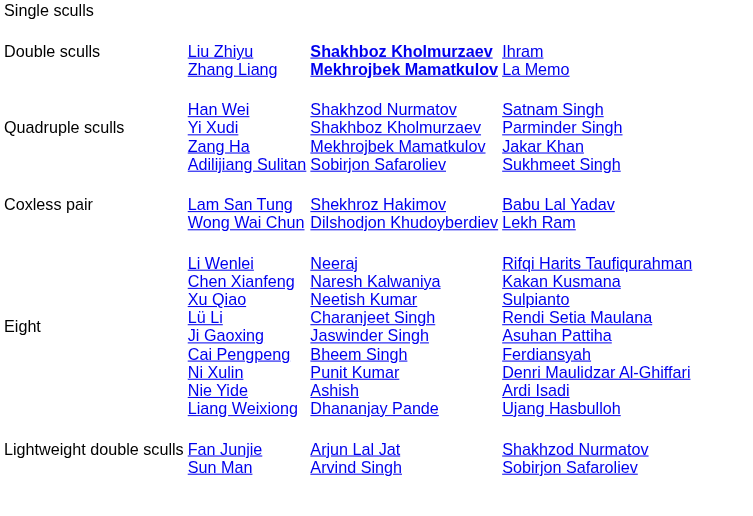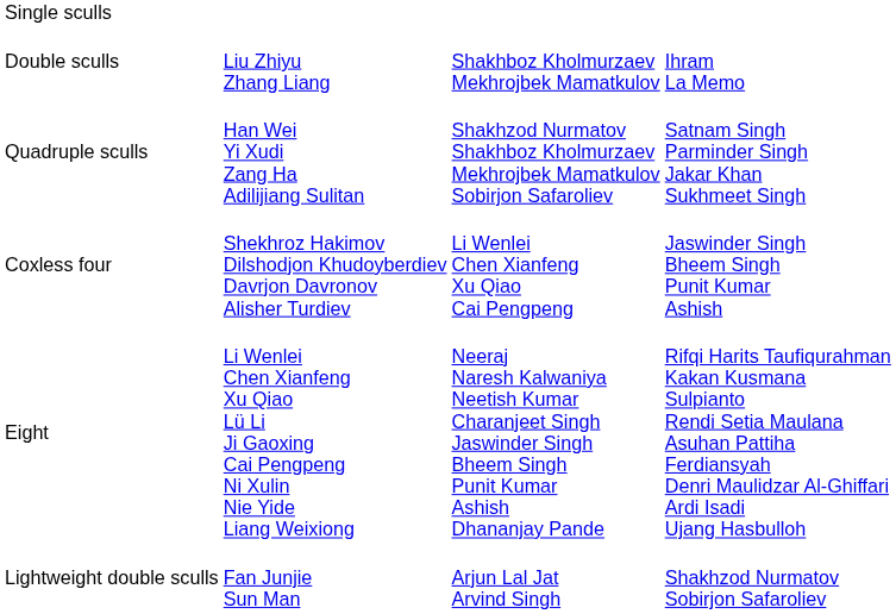 <table>
 <tr>
 <td>Single sculls<br></td>
 <td></td>
 <td></td>
 <td></td>
 </tr>
 <tr>
 <td>Double sculls<br></td>
 <td><br><a href='#'>Liu Zhiyu</a><br><a href='#'>Zhang Liang</a></td>
-<td><strong><br><a href='#'>Shakhboz Kholmurzaev</a><br><a href='#'>Mekhrojbek Mamatkulov</a></strong></td>
+<td><br><a href='#'>Shakhboz Kholmurzaev</a><br><a href='#'>Mekhrojbek Mamatkulov</a></td>
 <td><br><a href='#'>Ihram</a><br><a href='#'>La Memo</a></td>
 </tr>
 <tr>
 <td>Quadruple sculls<br></td>
 <td><br><a href='#'>Han Wei</a><br><a href='#'>Yi Xudi</a><br><a href='#'>Zang Ha</a><br><a href='#'>Adilijiang Sulitan</a></td>
 <td><br><a href='#'>Shakhzod Nurmatov</a><br><a href='#'>Shakhboz Kholmurzaev</a><br><a href='#'>Mekhrojbek Mamatkulov</a><br><a href='#'>Sobirjon Safaroliev</a></td>
 <td><br><a href='#'>Satnam Singh</a><br><a href='#'>Parminder Singh</a><br><a href='#'>Jakar Khan</a><br><a href='#'>Sukhmeet Singh</a></td>
 </tr>
 <tr>
-<td>Coxless pair<br></td>
-<td><br><a href='#'>Lam San Tung</a><br><a href='#'>Wong Wai Chun</a></td>
-<td><br><a href='#'>Shekhroz Hakimov</a><br><a href='#'>Dilshodjon Khudoyberdiev</a></td>
-<td><br><a href='#'>Babu Lal Yadav</a><br><a href='#'>Lekh Ram</a></td>
+<td>Coxless four<br></td>
+<td><br><a href='#'>Shekhroz Hakimov</a><br><a href='#'>Dilshodjon Khudoyberdiev</a><br><a href='#'>Davrjon Davronov</a><br><a href='#'>Alisher Turdiev</a></td>
+<td><br><a href='#'>Li Wenlei</a><br><a href='#'>Chen Xianfeng</a><br><a href='#'>Xu Qiao</a><br><a href='#'>Cai Pengpeng</a></td>
+<td><br><a href='#'>Jaswinder Singh</a><br><a href='#'>Bheem Singh</a><br><a href='#'>Punit Kumar</a><br><a href='#'>Ashish</a></td>
 </tr>
 <tr>
 <td>Eight<br></td>
 <td><br><a href='#'>Li Wenlei</a><br><a href='#'>Chen Xianfeng</a><br><a href='#'>Xu Qiao</a><br><a href='#'>Lü Li</a><br><a href='#'>Ji Gaoxing</a><br><a href='#'>Cai Pengpeng</a><br><a href='#'>Ni Xulin</a><br><a href='#'>Nie Yide</a><br><a href='#'>Liang Weixiong</a></td>
 <td><br><a href='#'>Neeraj</a><br><a href='#'>Naresh Kalwaniya</a><br><a href='#'>Neetish Kumar</a><br><a href='#'>Charanjeet Singh</a><br><a href='#'>Jaswinder Singh</a><br><a href='#'>Bheem Singh</a><br><a href='#'>Punit Kumar</a><br><a href='#'>Ashish</a><br><a href='#'>Dhananjay Pande</a></td>
 <td><br><a href='#'>Rifqi Harits Taufiqurahman</a><br><a href='#'>Kakan Kusmana</a><br><a href='#'>Sulpianto</a><br><a href='#'>Rendi Setia Maulana</a><br><a href='#'>Asuhan Pattiha</a><br><a href='#'>Ferdiansyah</a><br><a href='#'>Denri Maulidzar Al-Ghiffari</a><br><a href='#'>Ardi Isadi</a><br><a href='#'>Ujang Hasbulloh</a></td>
 </tr>
 <tr>
 <td>Lightweight double sculls<br></td>
 <td><br><a href='#'>Fan Junjie</a><br><a href='#'>Sun Man</a></td>
 <td><br><a href='#'>Arjun Lal Jat</a><br><a href='#'>Arvind Singh</a></td>
 <td><br><a href='#'>Shakhzod Nurmatov</a><br><a href='#'>Sobirjon Safaroliev</a></td>
 </tr>
 </table>
